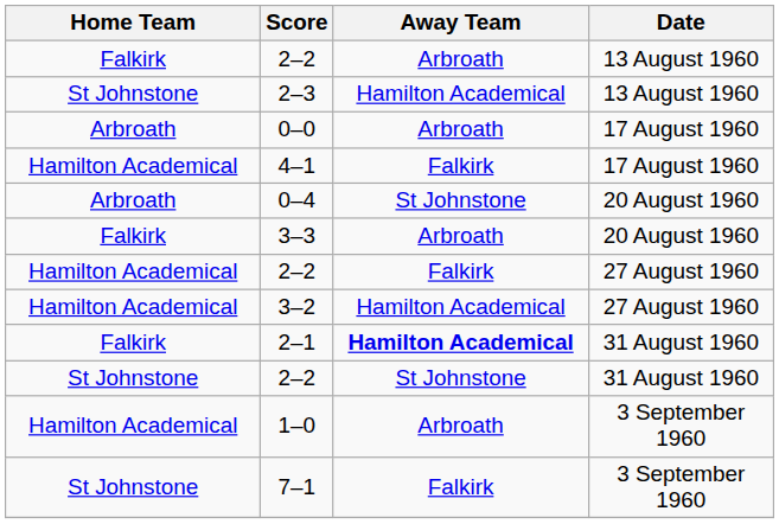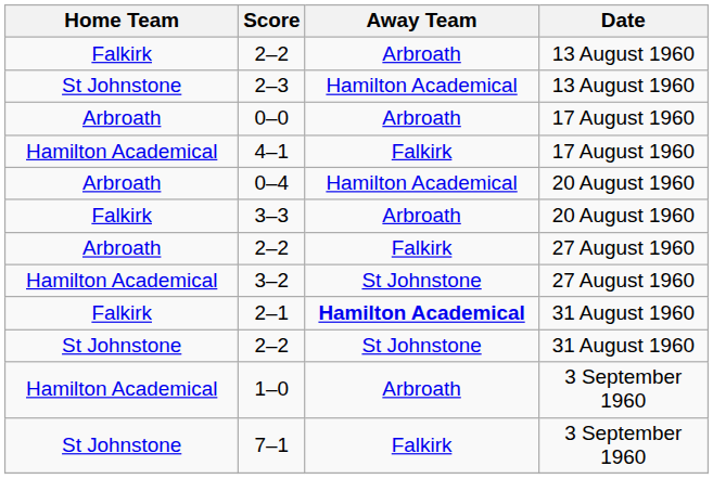 <table class="wikitable" style="text-align:center;">
 <tr>
 <th width=175>Home Team</th>
 <th width=20>Score</th>
 <th width=175>Away Team</th>
 <th width= 125>Date</th>
 </tr>
 <tr>
 <td><a href='#'>Falkirk</a></td>
 <td>2–2</td>
 <td><a href='#'>Arbroath</a></td>
 <td>13 August 1960</td>
 </tr>
 <tr>
 <td><a href='#'>St Johnstone</a></td>
 <td>2–3</td>
 <td><a href='#'>Hamilton Academical</a></td>
 <td>13 August 1960</td>
 </tr>
 <tr>
 <td><a href='#'>Arbroath</a></td>
 <td>0–0</td>
 <td><a href='#'>Arbroath</a></td>
 <td>17 August 1960</td>
 </tr>
 <tr>
 <td><a href='#'>Hamilton Academical</a></td>
 <td>4–1</td>
 <td><a href='#'>Falkirk</a></td>
 <td>17 August 1960</td>
 </tr>
 <tr>
 <td><a href='#'>Arbroath</a></td>
 <td>0–4</td>
-<td><a href='#'>St Johnstone</a></td>
+<td><a href='#'>Hamilton Academical</a></td>
 <td>20 August 1960</td>
 </tr>
 <tr>
 <td><a href='#'>Falkirk</a></td>
 <td>3–3</td>
 <td><a href='#'>Arbroath</a></td>
 <td>20 August 1960</td>
 </tr>
 <tr>
-<td><a href='#'>Hamilton Academical</a></td>
+<td><a href='#'>Arbroath</a></td>
 <td>2–2</td>
 <td><a href='#'>Falkirk</a></td>
 <td>27 August 1960</td>
 </tr>
 <tr>
 <td><a href='#'>Hamilton Academical</a></td>
 <td>3–2</td>
-<td><a href='#'>Hamilton Academical</a></td>
+<td><a href='#'>St Johnstone</a></td>
 <td>27 August 1960</td>
 </tr>
 <tr>
 <td><a href='#'>Falkirk</a></td>
 <td>2–1</td>
 <td><strong><a href='#'>Hamilton Academical</a></strong></td>
 <td>31 August 1960</td>
 </tr>
 <tr>
 <td><a href='#'>St Johnstone</a></td>
 <td>2–2</td>
 <td><a href='#'>St Johnstone</a></td>
 <td>31 August 1960</td>
 </tr>
 <tr>
 <td><a href='#'>Hamilton Academical</a></td>
 <td>1–0</td>
 <td><a href='#'>Arbroath</a></td>
 <td>3 September 1960</td>
 </tr>
 <tr>
 <td><a href='#'>St Johnstone</a></td>
 <td>7–1</td>
 <td><a href='#'>Falkirk</a></td>
 <td>3 September 1960</td>
 </tr>
 <tr>
 </tr>
 </table>
